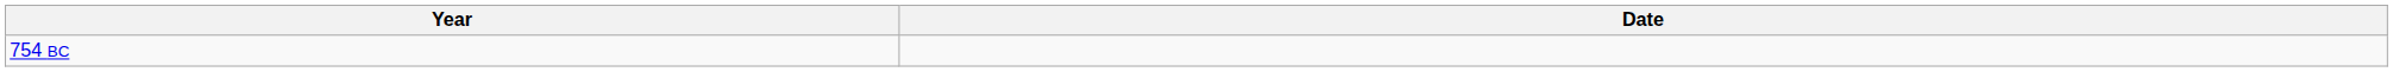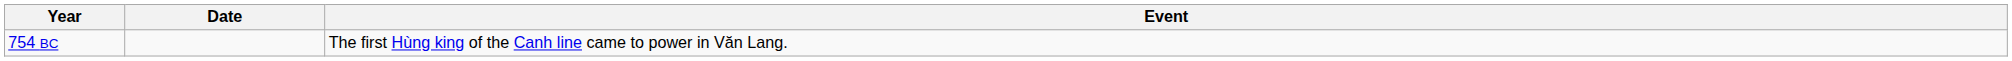 <table class="wikitable" width="100%">
 <tr>
 <th style="width:6%">Year</th>
 <th style="width:10%">Date</th>
+<th>Event</th>
 </tr>
 <tr>
 <td><a href='#'>754 <small>BC</small></a></td>
 <td></td>
+<td>The first <a href='#'>Hùng king</a> of the <a href='#'>Canh line</a> came to power in Văn Lang.</td>
 </tr>
 </table>
